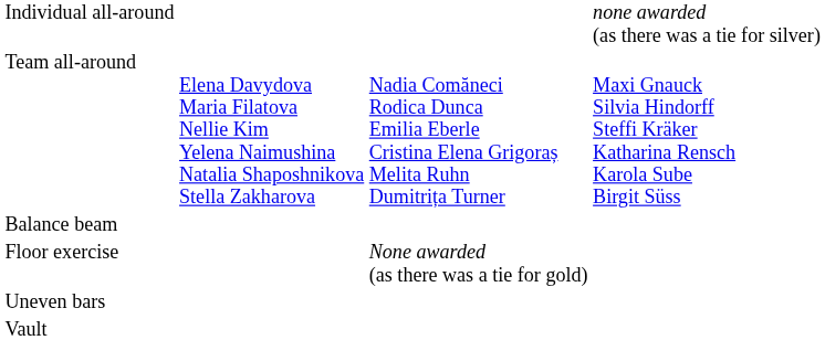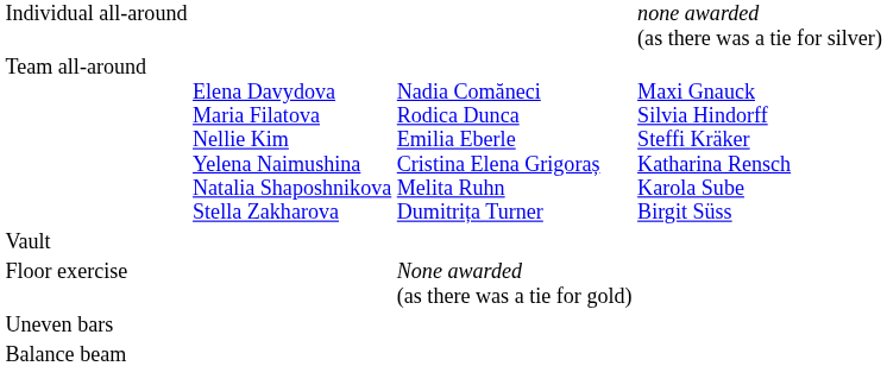 <table>
 <tr valign="top">
 <td rowspan=2>Individual all-around<br></td>
 <td rowspan=2></td>
 <td></td>
 <td rowspan=2><em>none awarded</em><br>(as there was a tie for silver)</td>
 </tr>
 <tr>
 <td></td>
 </tr>
 <tr valign="top">
 <td>Team all-around<br></td>
 <td><br><a href='#'>Elena Davydova</a><br><a href='#'>Maria Filatova</a><br><a href='#'>Nellie Kim</a><br><a href='#'>Yelena Naimushina</a><br><a href='#'>Natalia Shaposhnikova</a><br><a href='#'>Stella Zakharova</a></td>
 <td><br><a href='#'>Nadia Comăneci</a><br><a href='#'>Rodica Dunca</a><br><a href='#'>Emilia Eberle</a><br><a href='#'>Cristina Elena Grigoraș</a><br><a href='#'>Melita Ruhn</a><br><a href='#'>Dumitrița Turner</a></td>
 <td><br><a href='#'>Maxi Gnauck</a><br><a href='#'>Silvia Hindorff</a><br><a href='#'>Steffi Kräker</a><br><a href='#'>Katharina Rensch</a><br><a href='#'>Karola Sube</a><br><a href='#'>Birgit Süss</a></td>
 </tr>
 <tr valign="top">
-<td>Balance beam<br></td>
+<td>Vault<br></td>
 <td></td>
 <td></td>
 <td></td>
 </tr>
 <tr valign="top">
 <td rowspan=2>Floor exercise<br></td>
 <td></td>
 <td rowspan=2><em>None awarded</em><br>(as there was a tie for gold)</td>
 <td></td>
 </tr>
 <tr>
 <td></td>
 <td></td>
 </tr>
 <tr valign="top">
 <td rowspan=3>Uneven bars<br></td>
 <td rowspan=3></td>
 <td rowspan=3></td>
 <td></td>
 </tr>
 <tr>
 <td></td>
 </tr>
 <tr>
 <td></td>
 </tr>
 <tr valign="top">
-<td>Vault<br></td>
+<td>Balance beam<br></td>
 <td></td>
 <td></td>
 <td></td>
 </tr>
 </table>
